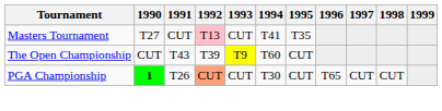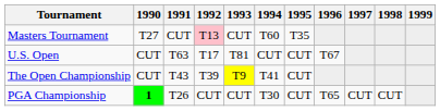 <table class="wikitable" style="font-size:95%;text-align:center;">
 <tr>
 <th>Tournament</th>
 <th>1990</th>
 <th>1991</th>
 <th>1992</th>
 <th>1993</th>
 <th>1994</th>
 <th>1995</th>
 <th>1996</th>
 <th>1997</th>
 <th>1998</th>
 <th>1999</th>
 </tr>
 <tr>
 <td align=left><a href='#'>Masters Tournament</a></td>
 <td>T27</td>
 <td>CUT</td>
 <td style="background: pink;">T13</td>
 <td>CUT</td>
-<td>T41</td>
+<td>T60</td>
 <td>T35</td>
 <td style="background:#eeeeee;"></td>
+<td style="background:#eeeeee;"></td>
+<td style="background:#eeeeee;"></td>
+<td style="background:#eeeeee;"></td>
+</tr>
+<tr>
+<td align=left><a href='#'>U.S. Open</a></td>
+<td>CUT</td>
+<td>T63</td>
+<td>T17</td>
+<td>T81</td>
+<td>CUT</td>
+<td>CUT</td>
+<td>T67</td>
 <td style="background:#eeeeee;"></td>
 <td style="background:#eeeeee;"></td>
 <td style="background:#eeeeee;"></td>
 </tr>
 <tr>
 <td align=left><a href='#'>The Open Championship</a></td>
 <td>CUT</td>
 <td>T43</td>
 <td>T39</td>
 <td style="background:yellow;">T9</td>
-<td>T60</td>
+<td>T41</td>
 <td>CUT</td>
 <td style="background:#eeeeee;"></td>
 <td style="background:#eeeeee;"></td>
 <td style="background:#eeeeee;"></td>
 <td style="background:#eeeeee;"></td>
 </tr>
 <tr>
 <td align=left><a href='#'>PGA Championship</a></td>
 <td style="background:lime;"><strong>1</strong></td>
 <td>T26</td>
-<td style="background: lightsalmon;">CUT</td>
+<td>CUT</td>
 <td>CUT</td>
 <td>T30</td>
 <td>CUT</td>
 <td>T65</td>
 <td>CUT</td>
 <td>CUT</td>
 <td style="background:#eeeeee;"></td>
 </tr>
 </table>
